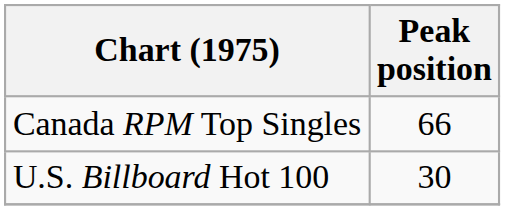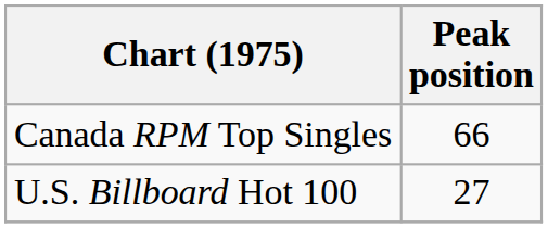 <table class="wikitable">
 <tr>
 <th>Chart (1975)</th>
 <th>Peak<br>position</th>
 </tr>
 <tr>
 <td>Canada <em>RPM</em> Top Singles</td>
 <td align="center">66</td>
 </tr>
 <tr>
 <td>U.S. <em>Billboard</em> Hot 100</td>
-<td align="center">30</td>
+<td align="center">27</td>
 </tr>
 <tr>
 </tr>
 </table>
